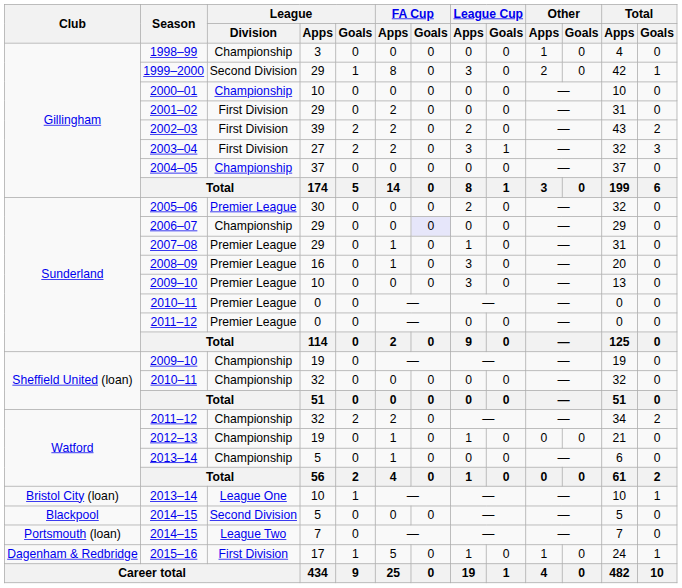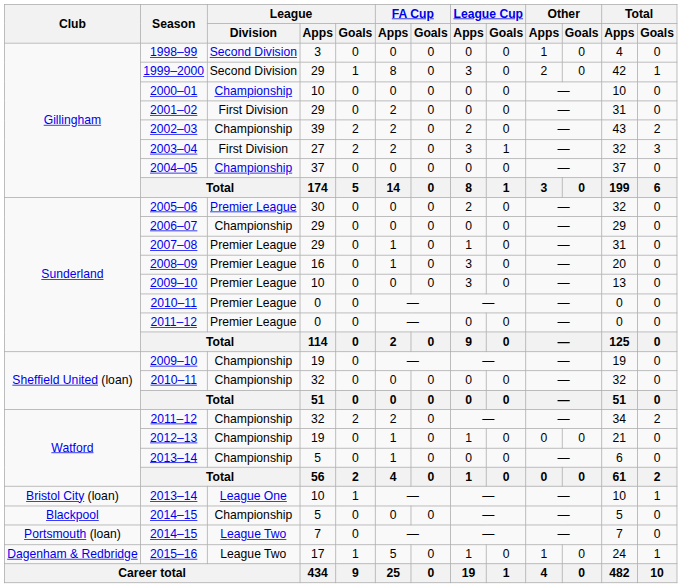 <table class="wikitable" style="text-align: center;">
 <tr>
 <th rowspan="2">Club</th>
 <th rowspan="2">Season</th>
 <th colspan="3">League</th>
 <th colspan="2"><a href='#'>FA Cup</a></th>
 <th colspan="2"><a href='#'>League Cup</a></th>
 <th colspan="2">Other</th>
 <th colspan="2">Total</th>
 </tr>
 <tr>
 <th>Division</th>
 <th>Apps</th>
 <th>Goals</th>
 <th>Apps</th>
 <th>Goals</th>
 <th>Apps</th>
 <th>Goals</th>
 <th>Apps</th>
 <th>Goals</th>
 <th>Apps</th>
 <th>Goals</th>
 </tr>
 <tr>
 <td rowspan="8"><a href='#'>Gillingham</a></td>
 <td><a href='#'>1998–99</a></td>
-<td>Championship</td>
+<td><a href='#'>Second Division</a></td>
 <td>3</td>
 <td>0</td>
 <td>0</td>
 <td>0</td>
 <td>0</td>
 <td>0</td>
 <td>1</td>
 <td>0</td>
 <td>4</td>
 <td>0</td>
 </tr>
 <tr>
 <td><a href='#'>1999–2000</a></td>
 <td>Second Division</td>
 <td>29</td>
 <td>1</td>
 <td>8</td>
 <td>0</td>
 <td>3</td>
 <td>0</td>
 <td>2</td>
 <td>0</td>
 <td>42</td>
 <td>1</td>
 </tr>
 <tr>
 <td><a href='#'>2000–01</a></td>
 <td><a href='#'>Championship</a></td>
 <td>10</td>
 <td>0</td>
 <td>0</td>
 <td>0</td>
 <td>0</td>
 <td>0</td>
 <td colspan="2">—</td>
 <td>10</td>
 <td>0</td>
 </tr>
 <tr>
 <td><a href='#'>2001–02</a></td>
 <td>First Division</td>
 <td>29</td>
 <td>0</td>
 <td>2</td>
 <td>0</td>
 <td>0</td>
 <td>0</td>
 <td colspan="2">—</td>
 <td>31</td>
 <td>0</td>
 </tr>
 <tr>
 <td><a href='#'>2002–03</a></td>
-<td>First Division</td>
+<td>Championship</td>
 <td>39</td>
 <td>2</td>
 <td>2</td>
 <td>0</td>
 <td>2</td>
 <td>0</td>
 <td colspan="2">—</td>
 <td>43</td>
 <td>2</td>
 </tr>
 <tr>
 <td><a href='#'>2003–04</a></td>
 <td>First Division</td>
 <td>27</td>
 <td>2</td>
 <td>2</td>
 <td>0</td>
 <td>3</td>
 <td>1</td>
 <td colspan="2">—</td>
 <td>32</td>
 <td>3</td>
 </tr>
 <tr>
 <td><a href='#'>2004–05</a></td>
 <td><a href='#'>Championship</a></td>
 <td>37</td>
 <td>0</td>
 <td>0</td>
 <td>0</td>
 <td>0</td>
 <td>0</td>
 <td colspan="2">—</td>
 <td>37</td>
 <td>0</td>
 </tr>
 <tr>
 <th colspan="2">Total</th>
 <th>174</th>
 <th>5</th>
 <th>14</th>
 <th>0</th>
 <th>8</th>
 <th>1</th>
 <th>3</th>
 <th>0</th>
 <th>199</th>
 <th>6</th>
 </tr>
 <tr>
 <td rowspan="8"><a href='#'>Sunderland</a></td>
 <td><a href='#'>2005–06</a></td>
 <td><a href='#'>Premier League</a></td>
 <td>30</td>
 <td>0</td>
 <td>0</td>
 <td>0</td>
 <td>2</td>
 <td>0</td>
 <td colspan="2">—</td>
 <td>32</td>
 <td>0</td>
 </tr>
 <tr>
 <td><a href='#'>2006–07</a></td>
 <td>Championship</td>
 <td>29</td>
 <td>0</td>
 <td>0</td>
-<td style="background: lavender;">0</td>
+<td>0</td>
 <td>0</td>
 <td>0</td>
 <td colspan="2">—</td>
 <td>29</td>
 <td>0</td>
 </tr>
 <tr>
 <td><a href='#'>2007–08</a></td>
 <td>Premier League</td>
 <td>29</td>
 <td>0</td>
 <td>1</td>
 <td>0</td>
 <td>1</td>
 <td>0</td>
 <td colspan="2">—</td>
 <td>31</td>
 <td>0</td>
 </tr>
 <tr>
 <td><a href='#'>2008–09</a></td>
 <td>Premier League</td>
 <td>16</td>
 <td>0</td>
 <td>1</td>
 <td>0</td>
 <td>3</td>
 <td>0</td>
 <td colspan="2">—</td>
 <td>20</td>
 <td>0</td>
 </tr>
 <tr>
 <td><a href='#'>2009–10</a></td>
 <td>Premier League</td>
 <td>10</td>
 <td>0</td>
 <td>0</td>
 <td>0</td>
 <td>3</td>
 <td>0</td>
 <td colspan="2">—</td>
 <td>13</td>
 <td>0</td>
 </tr>
 <tr>
 <td><a href='#'>2010–11</a></td>
 <td>Premier League</td>
 <td>0</td>
 <td>0</td>
 <td colspan="2">—</td>
 <td colspan="2">—</td>
 <td colspan="2">—</td>
 <td>0</td>
 <td>0</td>
 </tr>
 <tr>
 <td><a href='#'>2011–12</a></td>
 <td>Premier League</td>
 <td>0</td>
 <td>0</td>
 <td colspan="2">—</td>
 <td>0</td>
 <td>0</td>
 <td colspan="2">—</td>
 <td>0</td>
 <td>0</td>
 </tr>
 <tr>
 <th colspan="2">Total</th>
 <th>114</th>
 <th>0</th>
 <th>2</th>
 <th>0</th>
 <th>9</th>
 <th>0</th>
 <th colspan="2">—</th>
 <th>125</th>
 <th>0</th>
 </tr>
 <tr>
 <td rowspan="3"><a href='#'>Sheffield United</a> (loan)</td>
 <td><a href='#'>2009–10</a></td>
 <td>Championship</td>
 <td>19</td>
 <td>0</td>
 <td colspan="2">—</td>
 <td colspan="2">—</td>
 <td colspan="2">—</td>
 <td>19</td>
 <td>0</td>
 </tr>
 <tr>
 <td><a href='#'>2010–11</a></td>
 <td>Championship</td>
 <td>32</td>
 <td>0</td>
 <td>0</td>
 <td>0</td>
 <td>0</td>
 <td>0</td>
 <td colspan="2">—</td>
 <td>32</td>
 <td>0</td>
 </tr>
 <tr>
 <th colspan="2">Total</th>
 <th>51</th>
 <th>0</th>
 <th>0</th>
 <th>0</th>
 <th>0</th>
 <th>0</th>
 <th colspan="2">—</th>
 <th>51</th>
 <th>0</th>
 </tr>
 <tr>
 <td rowspan="4"><a href='#'>Watford</a></td>
 <td><a href='#'>2011–12</a></td>
 <td>Championship</td>
 <td>32</td>
 <td>2</td>
 <td>2</td>
 <td>0</td>
 <td colspan="2">—</td>
 <td colspan="2">—</td>
 <td>34</td>
 <td>2</td>
 </tr>
 <tr>
 <td><a href='#'>2012–13</a></td>
 <td>Championship</td>
 <td>19</td>
 <td>0</td>
 <td>1</td>
 <td>0</td>
 <td>1</td>
 <td>0</td>
 <td>0</td>
 <td>0</td>
 <td>21</td>
 <td>0</td>
 </tr>
 <tr>
 <td><a href='#'>2013–14</a></td>
 <td>Championship</td>
 <td>5</td>
 <td>0</td>
 <td>1</td>
 <td>0</td>
 <td>0</td>
 <td>0</td>
 <td colspan="2">—</td>
 <td>6</td>
 <td>0</td>
 </tr>
 <tr>
 <th colspan="2">Total</th>
 <th>56</th>
 <th>2</th>
 <th>4</th>
 <th>0</th>
 <th>1</th>
 <th>0</th>
 <th>0</th>
 <th>0</th>
 <th>61</th>
 <th>2</th>
 </tr>
 <tr>
 <td><a href='#'>Bristol City</a> (loan)</td>
 <td><a href='#'>2013–14</a></td>
 <td><a href='#'>League One</a></td>
 <td>10</td>
 <td>1</td>
 <td colspan="2">—</td>
 <td colspan="2">—</td>
 <td colspan="2">—</td>
 <td>10</td>
 <td>1</td>
 </tr>
 <tr>
 <td><a href='#'>Blackpool</a></td>
 <td><a href='#'>2014–15</a></td>
-<td><a href='#'>Second Division</a></td>
+<td>Championship</td>
 <td>5</td>
 <td>0</td>
 <td>0</td>
 <td>0</td>
 <td colspan="2">—</td>
 <td colspan="2">—</td>
 <td>5</td>
 <td>0</td>
 </tr>
 <tr>
 <td><a href='#'>Portsmouth</a> (loan)</td>
 <td><a href='#'>2014–15</a></td>
 <td><a href='#'>League Two</a></td>
 <td>7</td>
 <td>0</td>
 <td colspan="2">—</td>
 <td colspan="2">—</td>
 <td colspan="2">—</td>
 <td>7</td>
 <td>0</td>
 </tr>
 <tr>
 <td><a href='#'>Dagenham & Redbridge</a></td>
 <td><a href='#'>2015–16</a></td>
-<td><a href='#'>First Division</a></td>
+<td>League Two</td>
 <td>17</td>
 <td>1</td>
 <td>5</td>
 <td>0</td>
 <td>1</td>
 <td>0</td>
 <td>1</td>
 <td>0</td>
 <td>24</td>
 <td>1</td>
 </tr>
 <tr>
 <th colspan="3">Career total</th>
 <th>434</th>
 <th>9</th>
 <th>25</th>
 <th>0</th>
 <th>19</th>
 <th>1</th>
 <th>4</th>
 <th>0</th>
 <th>482</th>
 <th>10</th>
 </tr>
 </table>
